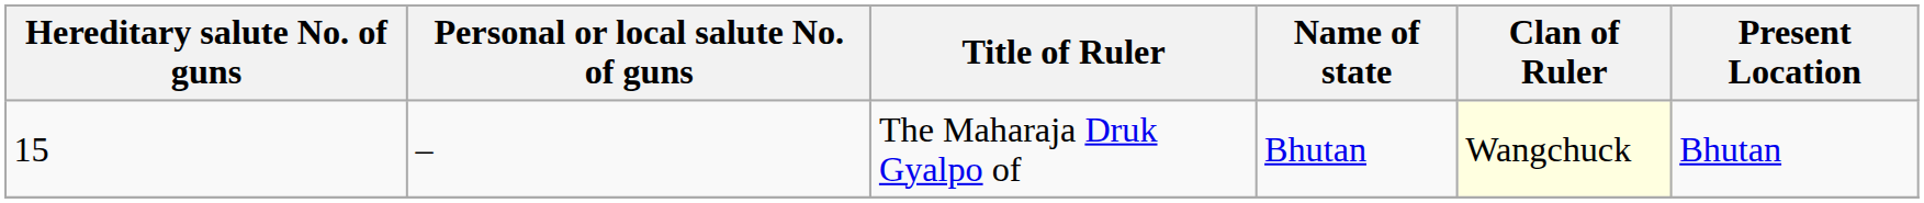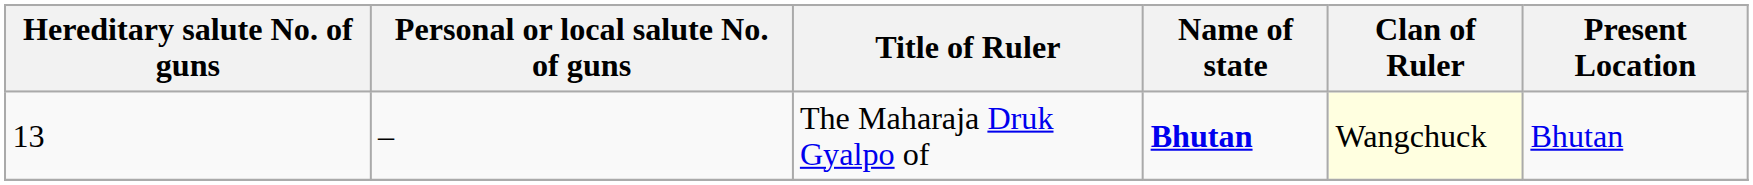 <table class="wikitable">
 <tr>
 <th>Hereditary salute No. of guns</th>
 <th>Personal or local salute No. of guns</th>
 <th>Title of Ruler</th>
 <th>Name of state</th>
 <th>Clan of Ruler</th>
 <th>Present Location</th>
 </tr>
 <tr>
-<td>15</td>
+<td>13</td>
 <td>–</td>
 <td>The Maharaja <a href='#'>Druk Gyalpo</a> of</td>
-<td> <a href='#'>Bhutan</a></td>
+<td><strong> <a href='#'>Bhutan</a></strong></td>
 <td style="background: lightyellow;">Wangchuck</td>
 <td><a href='#'>Bhutan</a></td>
 </tr>
 <tr>
 </tr>
 </table>
